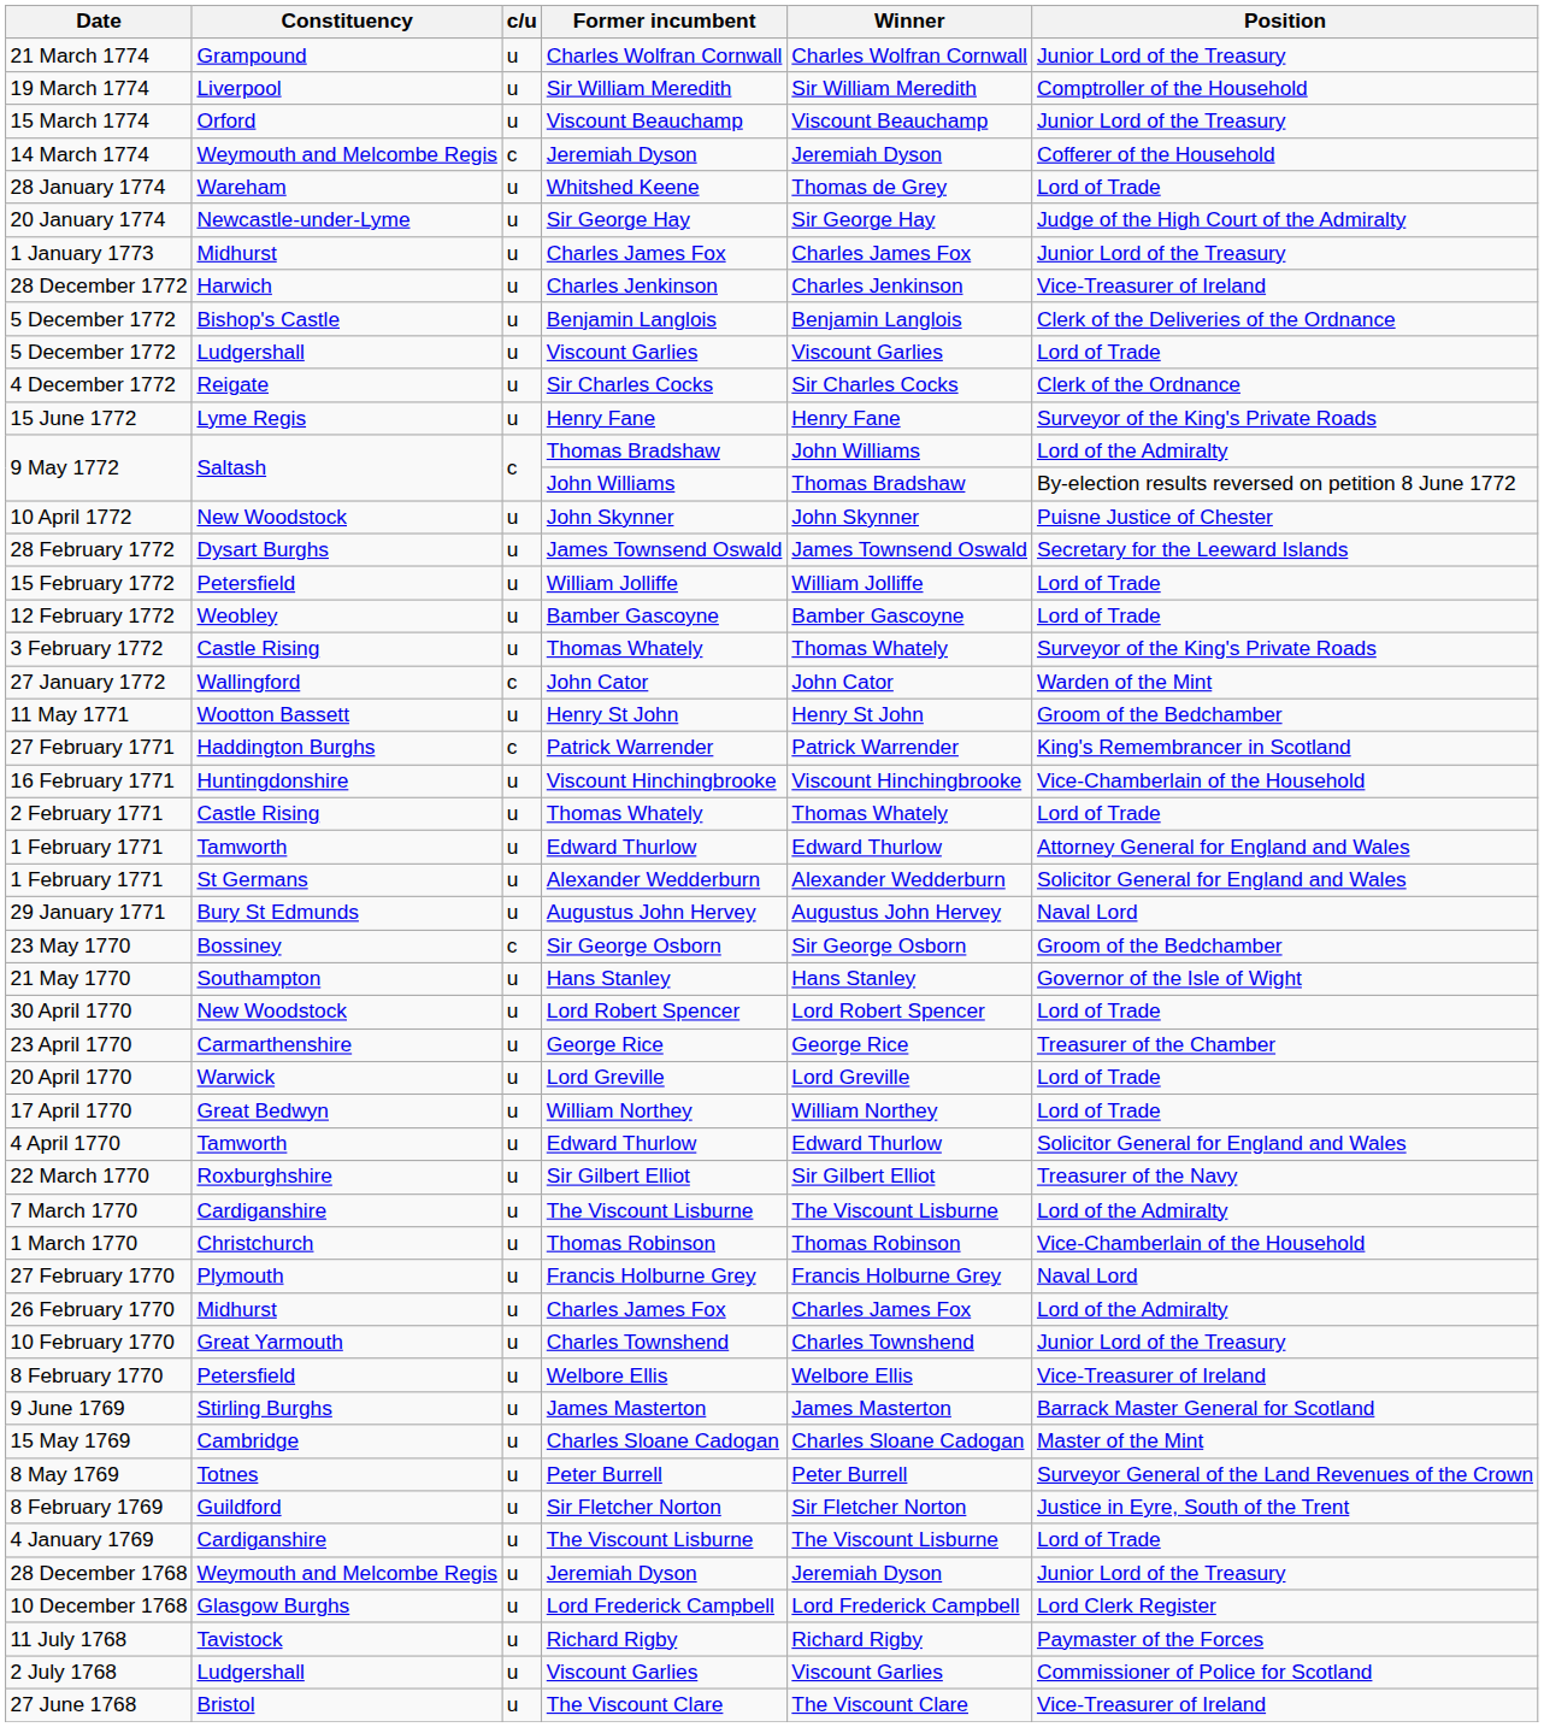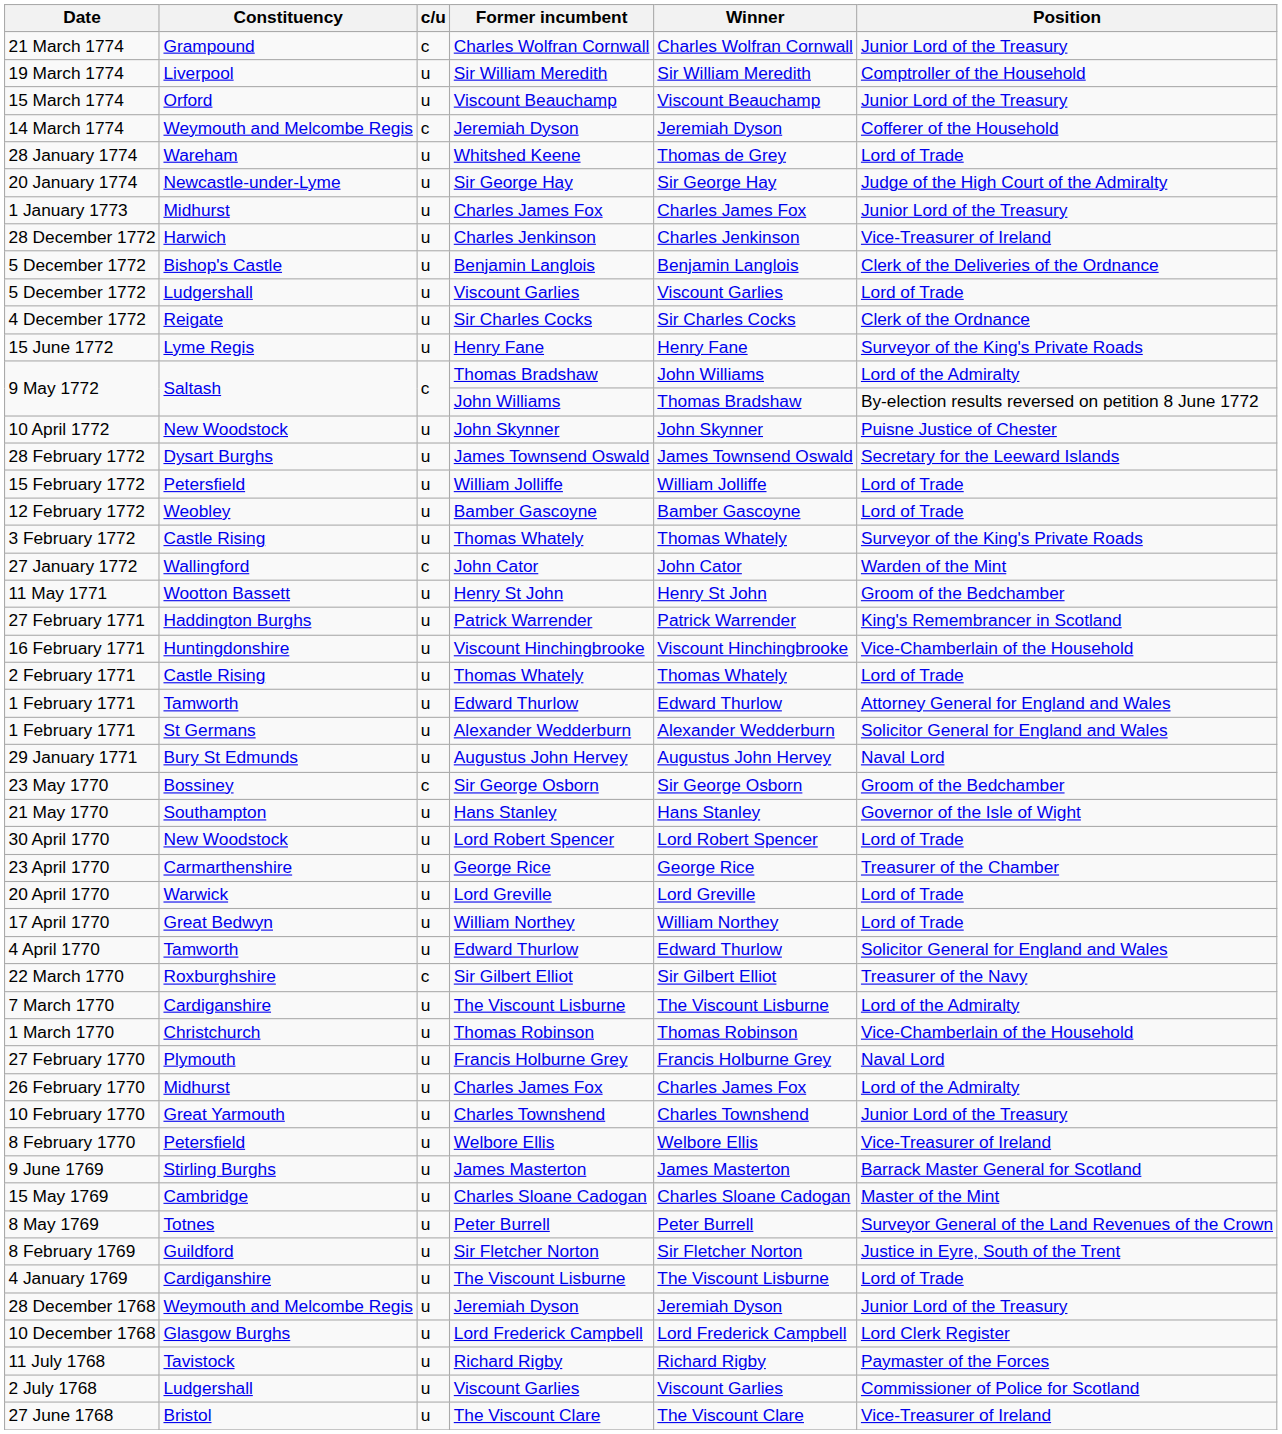 <table class="wikitable">
 <tr>
 <th>Date</th>
 <th>Constituency</th>
 <th>c/u</th>
 <th>Former incumbent</th>
 <th>Winner</th>
 <th>Position</th>
 </tr>
 <tr>
 <td>21 March 1774</td>
 <td><a href='#'>Grampound</a></td>
-<td>u</td>
+<td>c</td>
 <td><a href='#'>Charles Wolfran Cornwall</a></td>
 <td><a href='#'>Charles Wolfran Cornwall</a></td>
 <td><a href='#'>Junior Lord of the Treasury</a></td>
 </tr>
 <tr>
 <td>19 March 1774</td>
 <td><a href='#'>Liverpool</a></td>
 <td>u</td>
 <td><a href='#'>Sir William Meredith</a></td>
 <td><a href='#'>Sir William Meredith</a></td>
 <td><a href='#'>Comptroller of the Household</a></td>
 </tr>
 <tr>
 <td>15 March 1774</td>
 <td><a href='#'>Orford</a></td>
 <td>u</td>
 <td><a href='#'>Viscount Beauchamp</a></td>
 <td><a href='#'>Viscount Beauchamp</a></td>
 <td><a href='#'>Junior Lord of the Treasury</a></td>
 </tr>
 <tr>
 <td>14 March 1774</td>
 <td><a href='#'>Weymouth and Melcombe Regis</a></td>
 <td>c</td>
 <td><a href='#'>Jeremiah Dyson</a></td>
 <td><a href='#'>Jeremiah Dyson</a></td>
 <td><a href='#'>Cofferer of the Household</a></td>
 </tr>
 <tr>
 <td>28 January 1774</td>
 <td><a href='#'>Wareham</a></td>
 <td>u</td>
 <td><a href='#'>Whitshed Keene</a></td>
 <td><a href='#'>Thomas de Grey</a></td>
 <td><a href='#'>Lord of Trade</a></td>
 </tr>
 <tr>
 <td>20 January 1774</td>
 <td><a href='#'>Newcastle-under-Lyme</a></td>
 <td>u</td>
 <td><a href='#'>Sir George Hay</a></td>
 <td><a href='#'>Sir George Hay</a></td>
 <td><a href='#'>Judge of the High Court of the Admiralty</a></td>
 </tr>
 <tr>
 <td>1 January 1773</td>
 <td><a href='#'>Midhurst</a></td>
 <td>u</td>
 <td><a href='#'>Charles James Fox</a></td>
 <td><a href='#'>Charles James Fox</a></td>
 <td><a href='#'>Junior Lord of the Treasury</a></td>
 </tr>
 <tr>
 <td>28 December 1772</td>
 <td><a href='#'>Harwich</a></td>
 <td>u</td>
 <td><a href='#'>Charles Jenkinson</a></td>
 <td><a href='#'>Charles Jenkinson</a></td>
 <td><a href='#'>Vice-Treasurer of Ireland</a></td>
 </tr>
 <tr>
 <td>5 December 1772</td>
 <td><a href='#'>Bishop's Castle</a></td>
 <td>u</td>
 <td><a href='#'>Benjamin Langlois</a></td>
 <td><a href='#'>Benjamin Langlois</a></td>
 <td><a href='#'>Clerk of the Deliveries of the Ordnance</a></td>
 </tr>
 <tr>
 <td>5 December 1772</td>
 <td><a href='#'>Ludgershall</a></td>
 <td>u</td>
 <td><a href='#'>Viscount Garlies</a></td>
 <td><a href='#'>Viscount Garlies</a></td>
 <td><a href='#'>Lord of Trade</a></td>
 </tr>
 <tr>
 <td>4 December 1772</td>
 <td><a href='#'>Reigate</a></td>
 <td>u</td>
 <td><a href='#'>Sir Charles Cocks</a></td>
 <td><a href='#'>Sir Charles Cocks</a></td>
 <td><a href='#'>Clerk of the Ordnance</a></td>
 </tr>
 <tr>
 <td>15 June 1772</td>
 <td><a href='#'>Lyme Regis</a></td>
 <td>u</td>
 <td><a href='#'>Henry Fane</a></td>
 <td><a href='#'>Henry Fane</a></td>
 <td><a href='#'>Surveyor of the King's Private Roads</a></td>
 </tr>
 <tr>
 <td rowspan=2>9 May 1772</td>
 <td rowspan=2><a href='#'>Saltash</a></td>
 <td rowspan=2>c</td>
 <td><a href='#'>Thomas Bradshaw</a></td>
 <td><a href='#'>John Williams</a></td>
 <td><a href='#'>Lord of the Admiralty</a></td>
 </tr>
 <tr>
 <td><a href='#'>John Williams</a></td>
 <td><a href='#'>Thomas Bradshaw</a></td>
 <td>By-election results reversed on petition 8 June 1772</td>
 </tr>
 <tr>
 <td>10 April 1772</td>
 <td><a href='#'>New Woodstock</a></td>
 <td>u</td>
 <td><a href='#'>John Skynner</a></td>
 <td><a href='#'>John Skynner</a></td>
 <td><a href='#'>Puisne Justice of Chester</a></td>
 </tr>
 <tr>
 <td>28 February 1772</td>
 <td><a href='#'>Dysart Burghs</a></td>
 <td>u</td>
 <td><a href='#'>James Townsend Oswald</a></td>
 <td><a href='#'>James Townsend Oswald</a></td>
 <td><a href='#'>Secretary for the Leeward Islands</a></td>
 </tr>
 <tr>
 <td>15 February 1772</td>
 <td><a href='#'>Petersfield</a></td>
 <td>u</td>
 <td><a href='#'>William Jolliffe</a></td>
 <td><a href='#'>William Jolliffe</a></td>
 <td><a href='#'>Lord of Trade</a></td>
 </tr>
 <tr>
 <td>12 February 1772</td>
 <td><a href='#'>Weobley</a></td>
 <td>u</td>
 <td><a href='#'>Bamber Gascoyne</a></td>
 <td><a href='#'>Bamber Gascoyne</a></td>
 <td><a href='#'>Lord of Trade</a></td>
 </tr>
 <tr>
 <td>3 February 1772</td>
 <td><a href='#'>Castle Rising</a></td>
 <td>u</td>
 <td><a href='#'>Thomas Whately</a></td>
 <td><a href='#'>Thomas Whately</a></td>
 <td><a href='#'>Surveyor of the King's Private Roads</a></td>
 </tr>
 <tr>
 <td>27 January 1772</td>
 <td><a href='#'>Wallingford</a></td>
 <td>c</td>
 <td><a href='#'>John Cator</a></td>
 <td><a href='#'>John Cator</a></td>
 <td><a href='#'>Warden of the Mint</a></td>
 </tr>
 <tr>
 <td>11 May 1771</td>
 <td><a href='#'>Wootton Bassett</a></td>
 <td>u</td>
 <td><a href='#'>Henry St John</a></td>
 <td><a href='#'>Henry St John</a></td>
 <td><a href='#'>Groom of the Bedchamber</a></td>
 </tr>
 <tr>
 <td>27 February 1771</td>
 <td><a href='#'>Haddington Burghs</a></td>
-<td>c</td>
+<td>u</td>
 <td><a href='#'>Patrick Warrender</a></td>
 <td><a href='#'>Patrick Warrender</a></td>
 <td><a href='#'>King's Remembrancer in Scotland</a></td>
 </tr>
 <tr>
 <td>16 February 1771</td>
 <td><a href='#'>Huntingdonshire</a></td>
 <td>u</td>
 <td><a href='#'>Viscount Hinchingbrooke</a></td>
 <td><a href='#'>Viscount Hinchingbrooke</a></td>
 <td><a href='#'>Vice-Chamberlain of the Household</a></td>
 </tr>
 <tr>
 <td>2 February 1771</td>
 <td><a href='#'>Castle Rising</a></td>
 <td>u</td>
 <td><a href='#'>Thomas Whately</a></td>
 <td><a href='#'>Thomas Whately</a></td>
 <td><a href='#'>Lord of Trade</a></td>
 </tr>
 <tr>
 <td>1 February 1771</td>
 <td><a href='#'>Tamworth</a></td>
 <td>u</td>
 <td><a href='#'>Edward Thurlow</a></td>
 <td><a href='#'>Edward Thurlow</a></td>
 <td><a href='#'>Attorney General for England and Wales</a></td>
 </tr>
 <tr>
 <td>1 February 1771</td>
 <td><a href='#'>St Germans</a></td>
 <td>u</td>
 <td><a href='#'>Alexander Wedderburn</a></td>
 <td><a href='#'>Alexander Wedderburn</a></td>
 <td><a href='#'>Solicitor General for England and Wales</a></td>
 </tr>
 <tr>
 <td>29 January 1771</td>
 <td><a href='#'>Bury St Edmunds</a></td>
 <td>u</td>
 <td><a href='#'>Augustus John Hervey</a></td>
 <td><a href='#'>Augustus John Hervey</a></td>
 <td><a href='#'>Naval Lord</a></td>
 </tr>
 <tr>
 <td>23 May 1770</td>
 <td><a href='#'>Bossiney</a></td>
 <td>c</td>
 <td><a href='#'>Sir George Osborn</a></td>
 <td><a href='#'>Sir George Osborn</a></td>
 <td><a href='#'>Groom of the Bedchamber</a></td>
 </tr>
 <tr>
 <td>21 May 1770</td>
 <td><a href='#'>Southampton</a></td>
 <td>u</td>
 <td><a href='#'>Hans Stanley</a></td>
 <td><a href='#'>Hans Stanley</a></td>
 <td><a href='#'>Governor of the Isle of Wight</a></td>
 </tr>
 <tr>
 <td>30 April 1770</td>
 <td><a href='#'>New Woodstock</a></td>
 <td>u</td>
 <td><a href='#'>Lord Robert Spencer</a></td>
 <td><a href='#'>Lord Robert Spencer</a></td>
 <td><a href='#'>Lord of Trade</a></td>
 </tr>
 <tr>
 <td>23 April 1770</td>
 <td><a href='#'>Carmarthenshire</a></td>
 <td>u</td>
 <td><a href='#'>George Rice</a></td>
 <td><a href='#'>George Rice</a></td>
 <td><a href='#'>Treasurer of the Chamber</a></td>
 </tr>
 <tr>
 <td>20 April 1770</td>
 <td><a href='#'>Warwick</a></td>
 <td>u</td>
 <td><a href='#'>Lord Greville</a></td>
 <td><a href='#'>Lord Greville</a></td>
 <td><a href='#'>Lord of Trade</a></td>
 </tr>
 <tr>
 <td>17 April 1770</td>
 <td><a href='#'>Great Bedwyn</a></td>
 <td>u</td>
 <td><a href='#'>William Northey</a></td>
 <td><a href='#'>William Northey</a></td>
 <td><a href='#'>Lord of Trade</a></td>
 </tr>
 <tr>
 <td>4 April 1770</td>
 <td><a href='#'>Tamworth</a></td>
 <td>u</td>
 <td><a href='#'>Edward Thurlow</a></td>
 <td><a href='#'>Edward Thurlow</a></td>
 <td><a href='#'>Solicitor General for England and Wales</a></td>
 </tr>
 <tr>
 <td>22 March 1770</td>
 <td><a href='#'>Roxburghshire</a></td>
-<td>u</td>
+<td>c</td>
 <td><a href='#'>Sir Gilbert Elliot</a></td>
 <td><a href='#'>Sir Gilbert Elliot</a></td>
 <td><a href='#'>Treasurer of the Navy</a></td>
 </tr>
 <tr>
 <td>7 March 1770</td>
 <td><a href='#'>Cardiganshire</a></td>
 <td>u</td>
 <td><a href='#'>The Viscount Lisburne</a></td>
 <td><a href='#'>The Viscount Lisburne</a></td>
 <td><a href='#'>Lord of the Admiralty</a></td>
 </tr>
 <tr>
 <td>1 March 1770</td>
 <td><a href='#'>Christchurch</a></td>
 <td>u</td>
 <td><a href='#'>Thomas Robinson</a></td>
 <td><a href='#'>Thomas Robinson</a></td>
 <td><a href='#'>Vice-Chamberlain of the Household</a></td>
 </tr>
 <tr>
 <td>27 February 1770</td>
 <td><a href='#'>Plymouth</a></td>
 <td>u</td>
 <td><a href='#'>Francis Holburne Grey</a></td>
 <td><a href='#'>Francis Holburne Grey</a></td>
 <td><a href='#'>Naval Lord</a></td>
 </tr>
 <tr>
 <td>26 February 1770</td>
 <td><a href='#'>Midhurst</a></td>
 <td>u</td>
 <td><a href='#'>Charles James Fox</a></td>
 <td><a href='#'>Charles James Fox</a></td>
 <td><a href='#'>Lord of the Admiralty</a></td>
 </tr>
 <tr>
 <td>10 February 1770</td>
 <td><a href='#'>Great Yarmouth</a></td>
 <td>u</td>
 <td><a href='#'>Charles Townshend</a></td>
 <td><a href='#'>Charles Townshend</a></td>
 <td><a href='#'>Junior Lord of the Treasury</a></td>
 </tr>
 <tr>
 <td>8 February 1770</td>
 <td><a href='#'>Petersfield</a></td>
 <td>u</td>
 <td><a href='#'>Welbore Ellis</a></td>
 <td><a href='#'>Welbore Ellis</a></td>
 <td><a href='#'>Vice-Treasurer of Ireland</a></td>
 </tr>
 <tr>
 <td>9 June 1769</td>
 <td><a href='#'>Stirling Burghs</a></td>
 <td>u</td>
 <td><a href='#'>James Masterton</a></td>
 <td><a href='#'>James Masterton</a></td>
 <td><a href='#'>Barrack Master General for Scotland</a></td>
 </tr>
 <tr>
 <td>15 May 1769</td>
 <td><a href='#'>Cambridge</a></td>
 <td>u</td>
 <td><a href='#'>Charles Sloane Cadogan</a></td>
 <td><a href='#'>Charles Sloane Cadogan</a></td>
 <td><a href='#'>Master of the Mint</a></td>
 </tr>
 <tr>
 <td>8 May 1769</td>
 <td><a href='#'>Totnes</a></td>
 <td>u</td>
 <td><a href='#'>Peter Burrell</a></td>
 <td><a href='#'>Peter Burrell</a></td>
 <td><a href='#'>Surveyor General of the Land Revenues of the Crown</a></td>
 </tr>
 <tr>
 <td>8 February 1769</td>
 <td><a href='#'>Guildford</a></td>
 <td>u</td>
 <td><a href='#'>Sir Fletcher Norton</a></td>
 <td><a href='#'>Sir Fletcher Norton</a></td>
 <td><a href='#'>Justice in Eyre, South of the Trent</a></td>
 </tr>
 <tr>
 <td>4 January 1769</td>
 <td><a href='#'>Cardiganshire</a></td>
 <td>u</td>
 <td><a href='#'>The Viscount Lisburne</a></td>
 <td><a href='#'>The Viscount Lisburne</a></td>
 <td><a href='#'>Lord of Trade</a></td>
 </tr>
 <tr>
 <td>28 December 1768</td>
 <td><a href='#'>Weymouth and Melcombe Regis</a></td>
 <td>u</td>
 <td><a href='#'>Jeremiah Dyson</a></td>
 <td><a href='#'>Jeremiah Dyson</a></td>
 <td><a href='#'>Junior Lord of the Treasury</a></td>
 </tr>
 <tr>
 <td>10 December 1768</td>
 <td><a href='#'>Glasgow Burghs</a></td>
 <td>u</td>
 <td><a href='#'>Lord Frederick Campbell</a></td>
 <td><a href='#'>Lord Frederick Campbell</a></td>
 <td><a href='#'>Lord Clerk Register</a></td>
 </tr>
 <tr>
 <td>11 July 1768</td>
 <td><a href='#'>Tavistock</a></td>
 <td>u</td>
 <td><a href='#'>Richard Rigby</a></td>
 <td><a href='#'>Richard Rigby</a></td>
 <td><a href='#'>Paymaster of the Forces</a></td>
 </tr>
 <tr>
 <td>2 July 1768</td>
 <td><a href='#'>Ludgershall</a></td>
 <td>u</td>
 <td><a href='#'>Viscount Garlies</a></td>
 <td><a href='#'>Viscount Garlies</a></td>
 <td><a href='#'>Commissioner of Police for Scotland</a></td>
 </tr>
 <tr>
 <td>27 June 1768</td>
 <td><a href='#'>Bristol</a></td>
 <td>u</td>
 <td><a href='#'>The Viscount Clare</a></td>
 <td><a href='#'>The Viscount Clare</a></td>
 <td><a href='#'>Vice-Treasurer of Ireland</a></td>
 </tr>
 <tr>
 </tr>
 </table>
